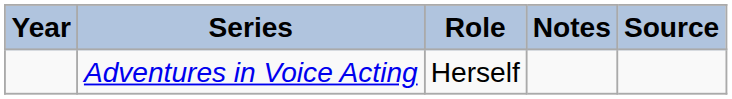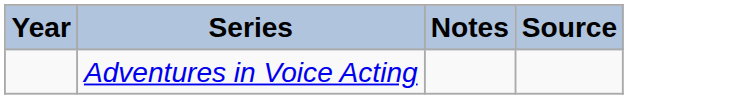 <table class="wikitable sortable plainrowheaders" style="width=95%; font-size: 95%;">
 <tr>
 <th style="background:#b0c4de;">Year </th>
 <th style="background:#b0c4de;">Series</th>
-<th style="background:#b0c4de;">Role </th>
 <th style="background:#b0c4de;">Notes </th>
 <th style="background:#b0c4de;" class="unsortable">Source</th>
 </tr>
 <tr>
 <td></td>
 <td><em><a href='#'>Adventures in Voice Acting</a></em></td>
-<td>Herself</td>
 <td> </td>
 <td></td>
 </tr>
 </table>
